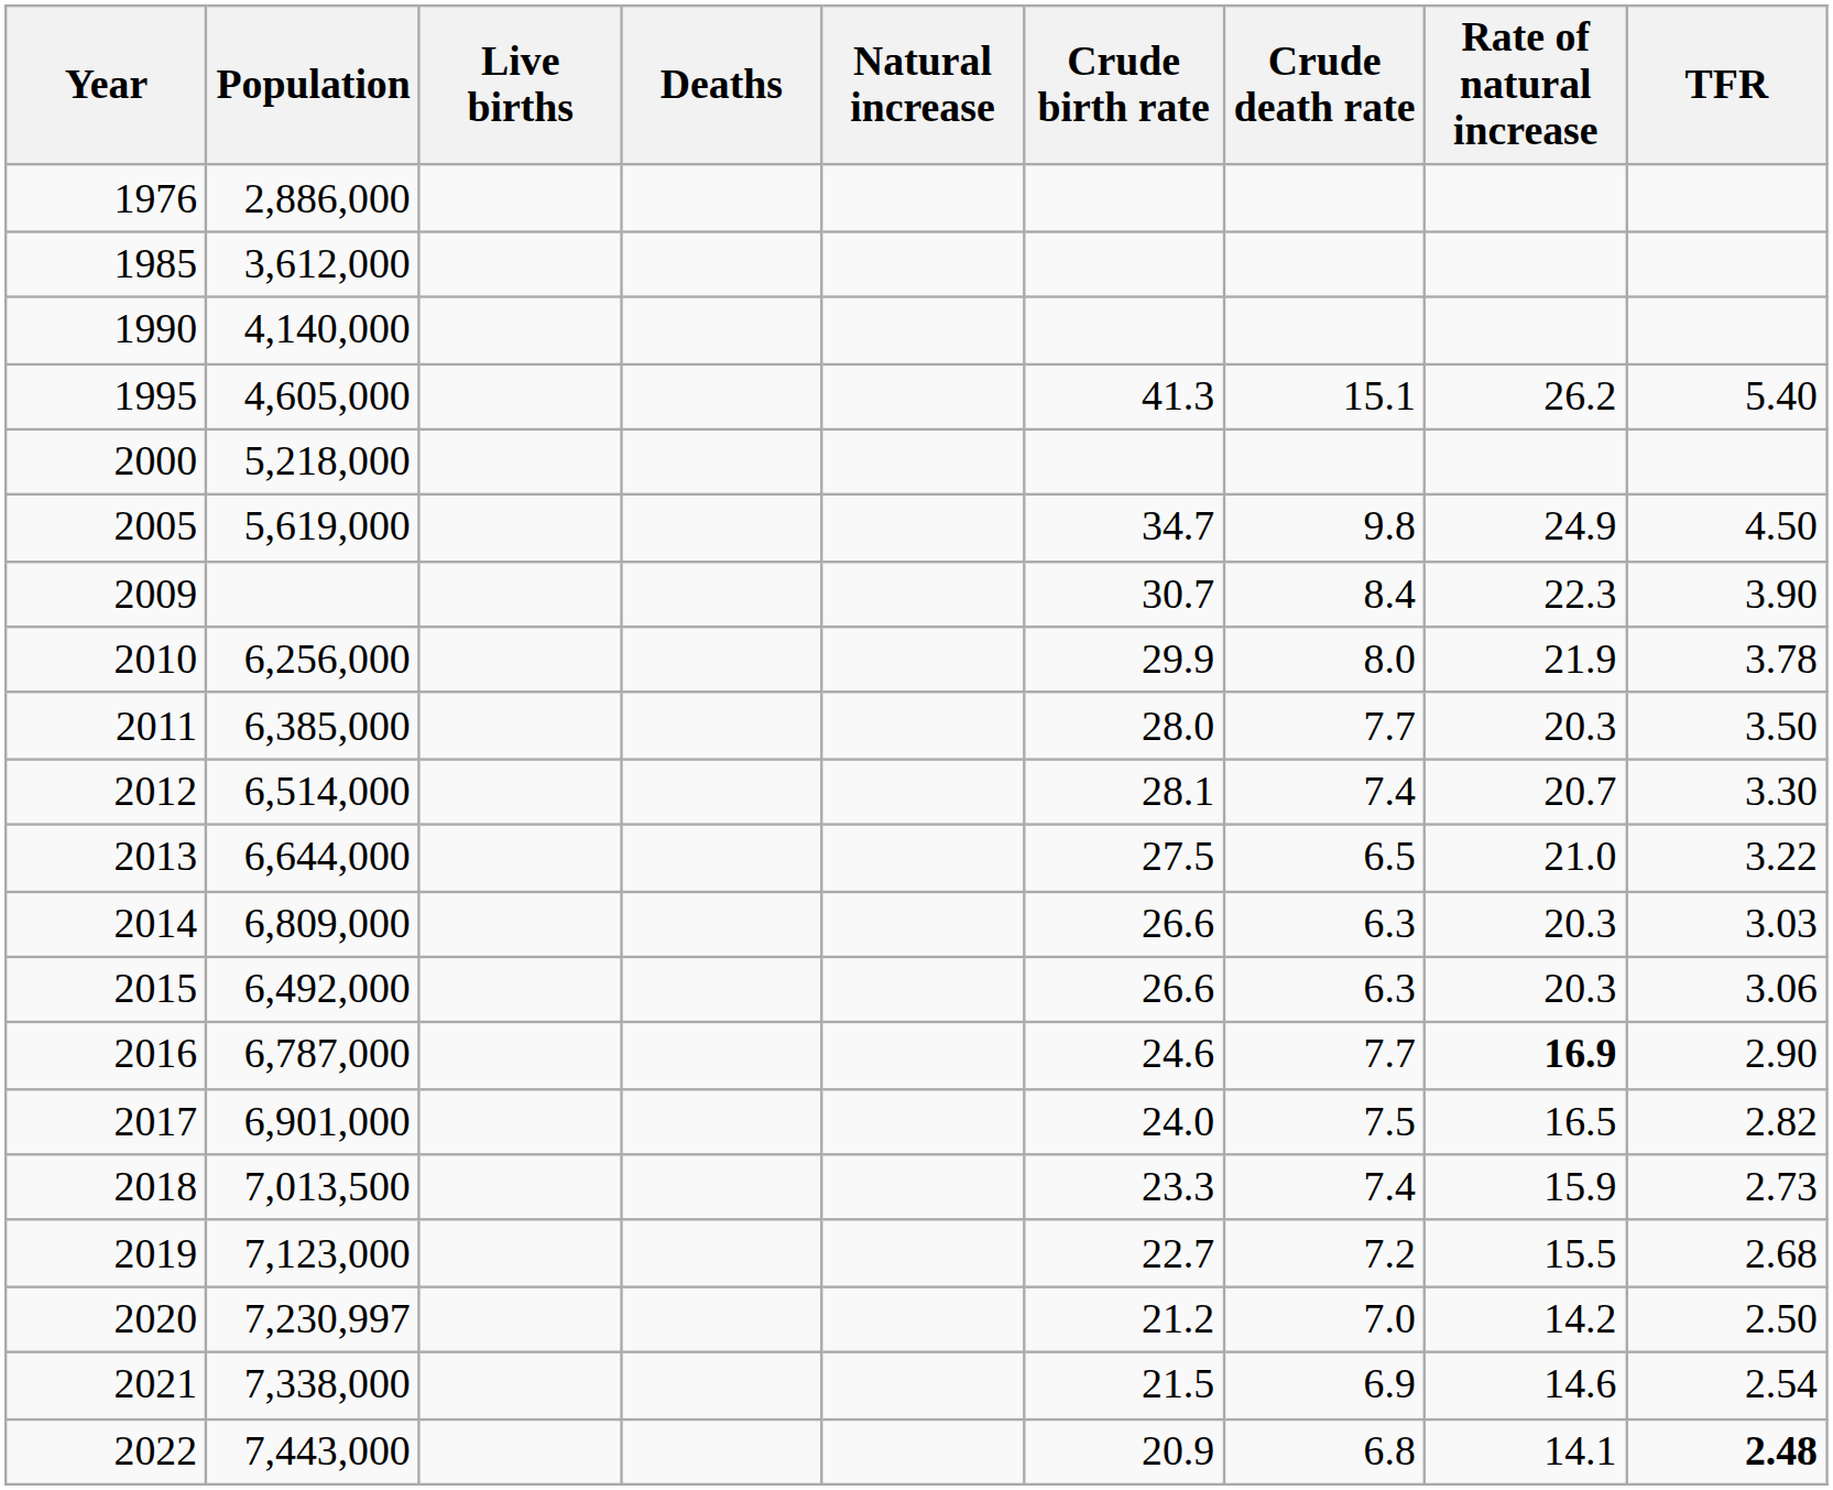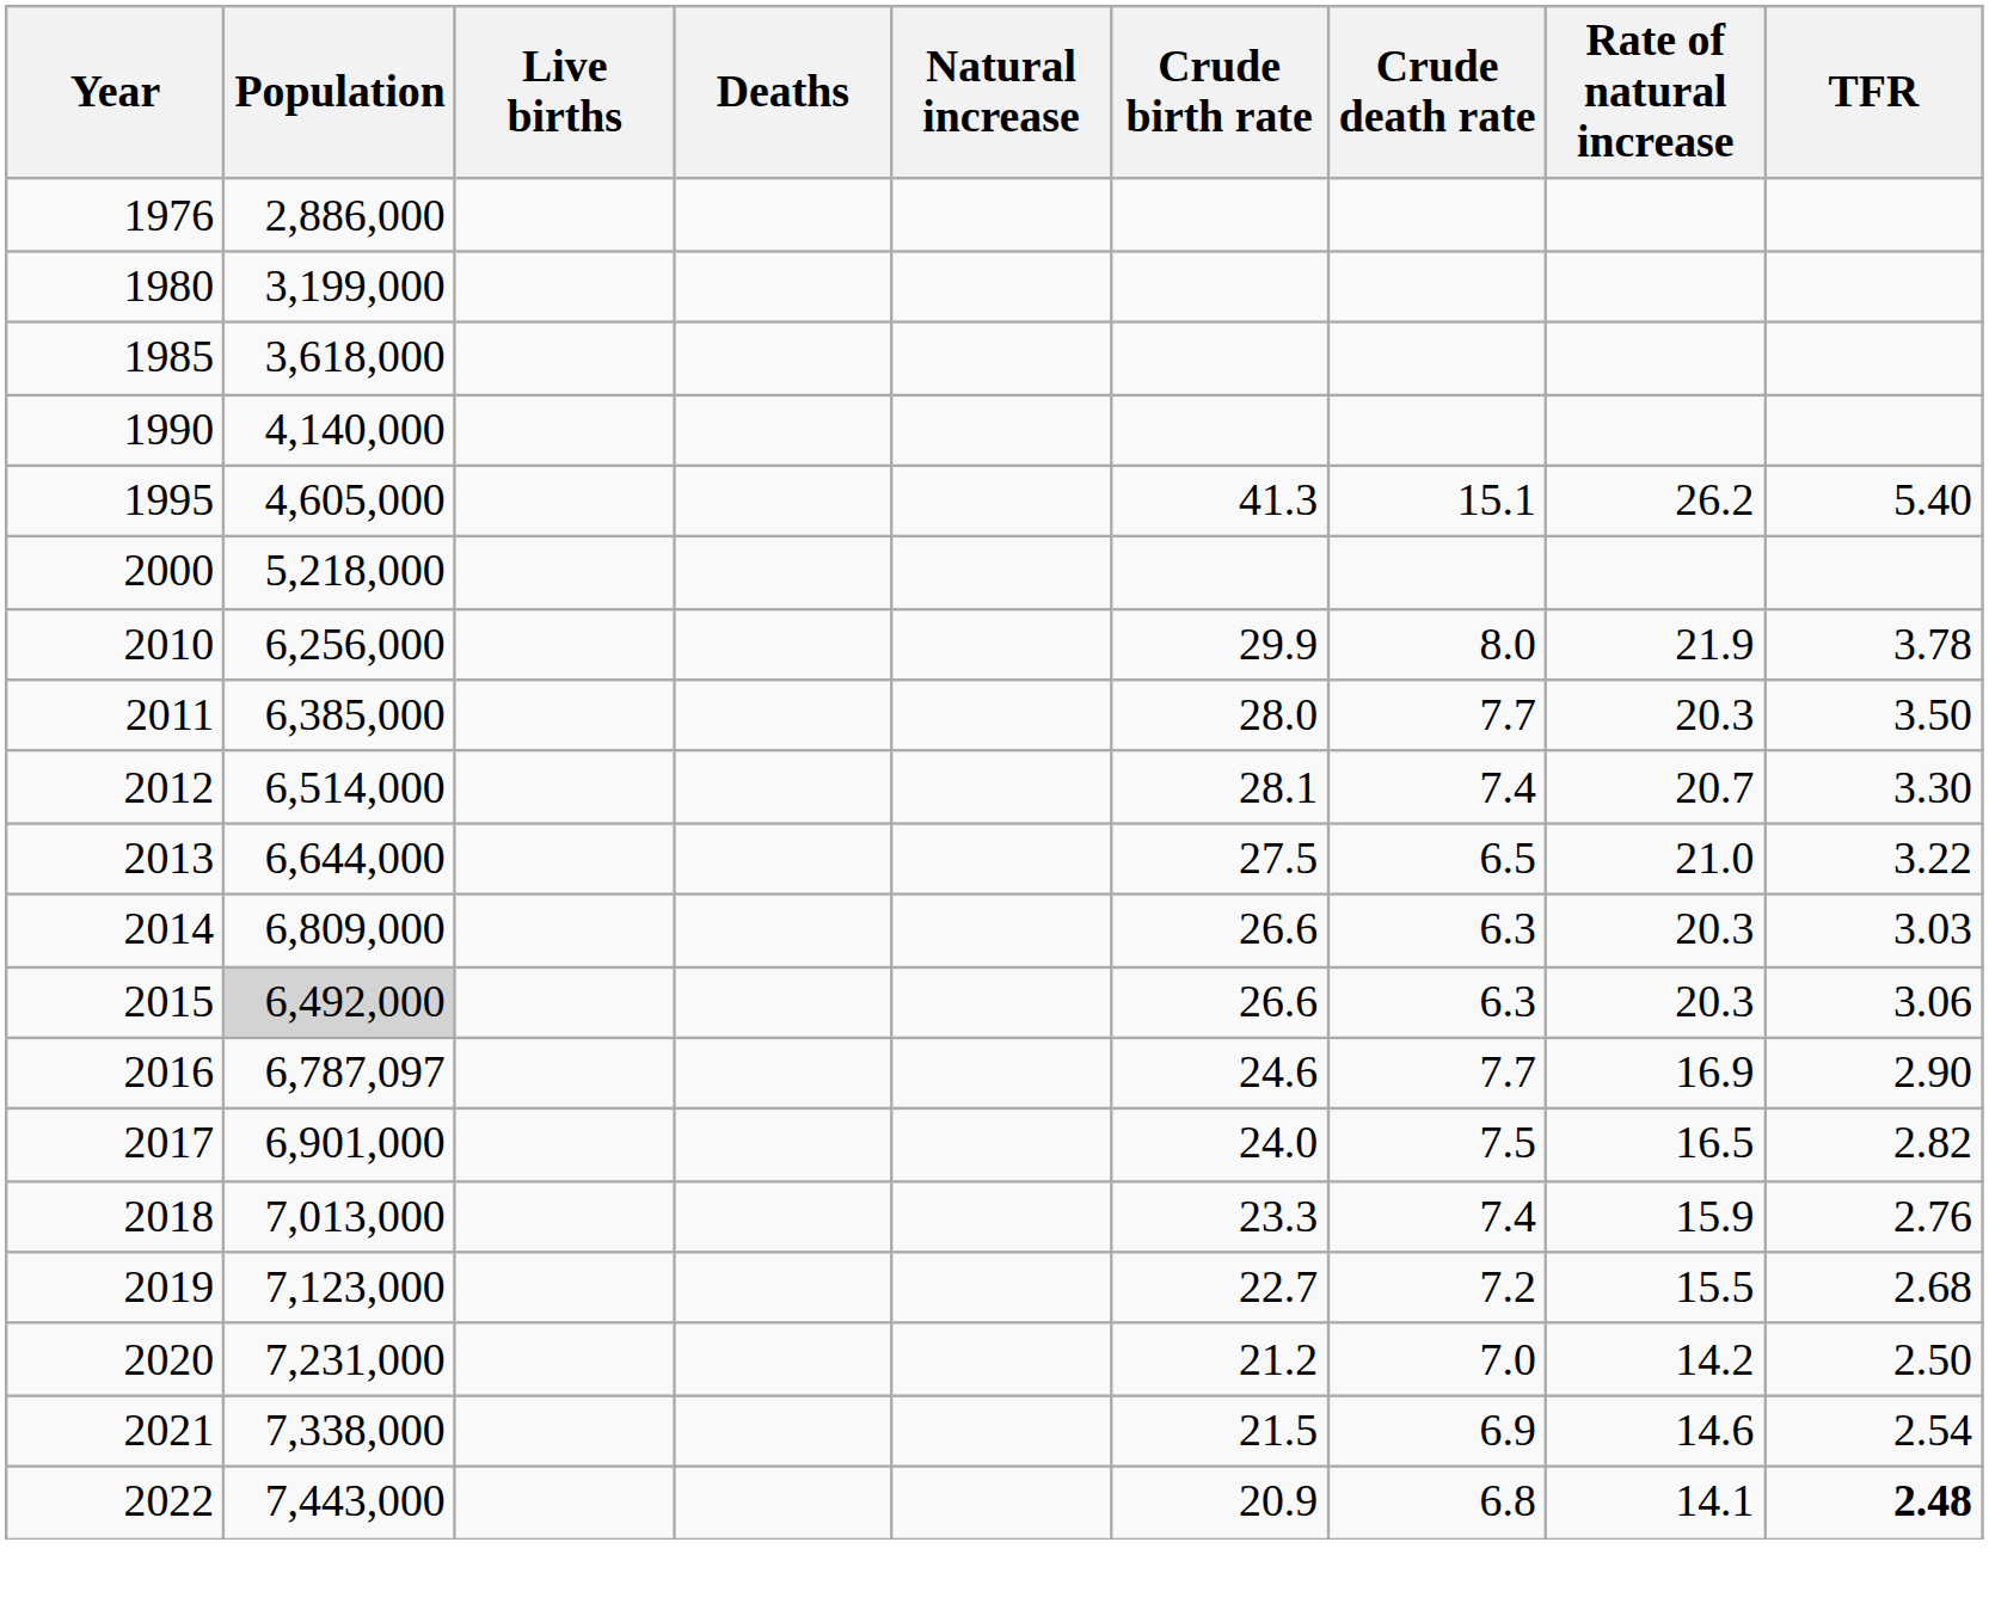 <table class="wikitable sortable" style="text-align: right;">
 <tr>
 <th width="70">Year</th>
 <th width="70">Population</th>
 <th width="70">Live births</th>
 <th width="70">Deaths</th>
 <th width="70">Natural increase</th>
 <th width="70">Crude birth rate</th>
 <th width="70">Crude death rate</th>
 <th width="70">Rate of natural increase</th>
 <th width="70">TFR</th>
 </tr>
 <tr>
 <td align="right">1976</td>
 <td align="right">2,886,000</td>
 <td align="right"></td>
 <td align="right"></td>
 <td align="right"></td>
 <td align="right"></td>
 <td align="right"></td>
 <td align="right"></td>
 <td align="right"></td>
 </tr>
 <tr>
+<td align="right">1980</td>
+<td align="right">3,199,000</td>
+<td align="right"></td>
+<td align="right"></td>
+<td align="right"></td>
+<td align="right"></td>
+<td align="right"></td>
+<td align="right"></td>
+<td align="right"></td>
+</tr>
+<tr>
 <td align="right">1985</td>
-<td align="right">3,612,000</td>
+<td align="right">3,618,000</td>
 <td align="right"></td>
 <td align="right"></td>
 <td align="right"></td>
 <td align="right"></td>
 <td align="right"></td>
 <td align="right"></td>
 <td align="right"></td>
 </tr>
 <tr>
 <td align="right">1990</td>
 <td align="right">4,140,000</td>
 <td align="right"></td>
 <td align="right"></td>
 <td align="right"></td>
 <td align="right"></td>
 <td align="right"></td>
 <td align="right"></td>
 <td align="right"></td>
 </tr>
 <tr>
 <td align="right">1995</td>
 <td align="right">4,605,000</td>
 <td align="right"></td>
 <td align="right"></td>
 <td align="right"></td>
 <td align="right">41.3</td>
 <td align="right">15.1</td>
 <td align="right">26.2</td>
 <td align="right">5.40</td>
 </tr>
 <tr>
 <td align="right">2000</td>
 <td align="right">5,218,000</td>
 <td align="right"></td>
 <td align="right"></td>
 <td align="right"></td>
 <td align="right"></td>
 <td align="right"></td>
 <td align="right"></td>
 <td align="right"></td>
-</tr>
-<tr>
-<td align="right">2005</td>
-<td align="right">5,619,000</td>
-<td align="right"></td>
-<td align="right"></td>
-<td align="right"></td>
-<td align="right">34.7</td>
-<td align="right">9.8</td>
-<td align="right">24.9</td>
-<td align="right">4.50</td>
-</tr>
-<tr>
-<td align="right">2009</td>
-<td align="right"></td>
-<td align="right"></td>
-<td align="right"></td>
-<td align="right"></td>
-<td align="right">30.7</td>
-<td align="right">8.4</td>
-<td align="right">22.3</td>
-<td align="right">3.90</td>
 </tr>
 <tr>
 <td align="right">2010</td>
 <td align="right">6,256,000</td>
 <td align="right"></td>
 <td align="right"></td>
 <td align="right"></td>
 <td align="right">29.9</td>
 <td align="right">8.0</td>
 <td align="right">21.9</td>
 <td align="right">3.78</td>
 </tr>
 <tr>
 <td align="right">2011</td>
 <td align="right">6,385,000</td>
 <td align="right"></td>
 <td align="right"></td>
 <td align="right"></td>
 <td align="right">28.0</td>
 <td align="right">7.7</td>
 <td align="right">20.3</td>
 <td align="right">3.50</td>
 </tr>
 <tr>
 <td align="right">2012</td>
 <td align="right">6,514,000</td>
 <td align="right"></td>
 <td align="right"></td>
 <td align="right"></td>
 <td align="right">28.1</td>
 <td align="right">7.4</td>
 <td align="right">20.7</td>
 <td align="right">3.30</td>
 </tr>
 <tr>
 <td align="right">2013</td>
 <td align="right">6,644,000</td>
 <td align="right"></td>
 <td align="right"></td>
 <td align="right"></td>
 <td align="right">27.5</td>
 <td align="right">6.5</td>
 <td align="right">21.0</td>
 <td align="right">3.22</td>
 </tr>
 <tr>
 <td align="right">2014</td>
 <td align="right">6,809,000</td>
 <td align="right"></td>
 <td align="right"></td>
 <td align="right"></td>
 <td align="right">26.6</td>
 <td align="right">6.3</td>
 <td align="right">20.3</td>
 <td align="right">3.03</td>
 </tr>
 <tr>
 <td align="right">2015</td>
-<td align="right">6,492,000</td>
+<td align="right" style="background: lightgrey;">6,492,000</td>
 <td align="right"></td>
 <td align="right"></td>
 <td align="right"></td>
 <td align="right">26.6</td>
 <td align="right">6.3</td>
 <td align="right">20.3</td>
 <td align="right">3.06</td>
 </tr>
 <tr>
 <td align="right">2016</td>
-<td align="right">6,787,000</td>
+<td align="right">6,787,097</td>
 <td align="right"></td>
 <td align="right"></td>
 <td align="right"></td>
 <td align="right">24.6</td>
 <td align="right">7.7</td>
-<td align="right"><strong>16.9</strong></td>
+<td align="right">16.9</td>
 <td align="right">2.90</td>
 </tr>
 <tr>
 <td align="right">2017</td>
 <td align="right">6,901,000</td>
 <td align="right"></td>
 <td align="right"></td>
 <td align="right"></td>
 <td align="right">24.0</td>
 <td align="right">7.5</td>
 <td align="right">16.5</td>
 <td align="right">2.82</td>
 </tr>
 <tr>
 <td align="right">2018</td>
-<td align="right">7,013,500</td>
+<td align="right">7,013,000</td>
 <td align="right"></td>
 <td align="right"></td>
 <td align="right"></td>
 <td align="right">23.3</td>
 <td align="right">7.4</td>
 <td align="right">15.9</td>
-<td align="right">2.73</td>
+<td align="right">2.76</td>
 </tr>
 <tr>
 <td align="right">2019</td>
 <td align="right">7,123,000</td>
 <td align="right"></td>
 <td align="right"></td>
 <td align="right"></td>
 <td align="right">22.7</td>
 <td align="right">7.2</td>
 <td align="right">15.5</td>
 <td align="right">2.68</td>
 </tr>
 <tr>
 <td align="right">2020</td>
-<td align="right">7,230,997</td>
+<td align="right">7,231,000</td>
 <td align="right"></td>
 <td align="right"></td>
 <td align="right"></td>
 <td align="right">21.2</td>
 <td align="right">7.0</td>
 <td align="right">14.2</td>
 <td align="right">2.50</td>
 </tr>
 <tr>
 <td>2021</td>
 <td>7,338,000</td>
 <td></td>
 <td></td>
 <td></td>
 <td>21.5</td>
 <td>6.9</td>
 <td>14.6</td>
 <td>2.54</td>
 </tr>
 <tr>
 <td>2022</td>
 <td>7,443,000</td>
 <td></td>
 <td></td>
 <td></td>
 <td>20.9</td>
 <td>6.8</td>
 <td>14.1</td>
 <td><strong>2.48</strong></td>
 </tr>
 <tr>
 </tr>
 </table>
